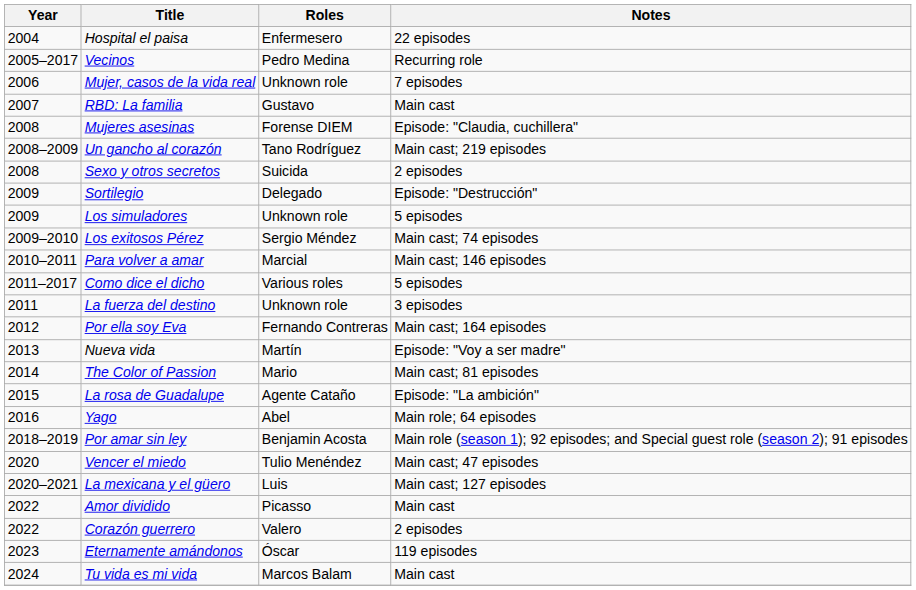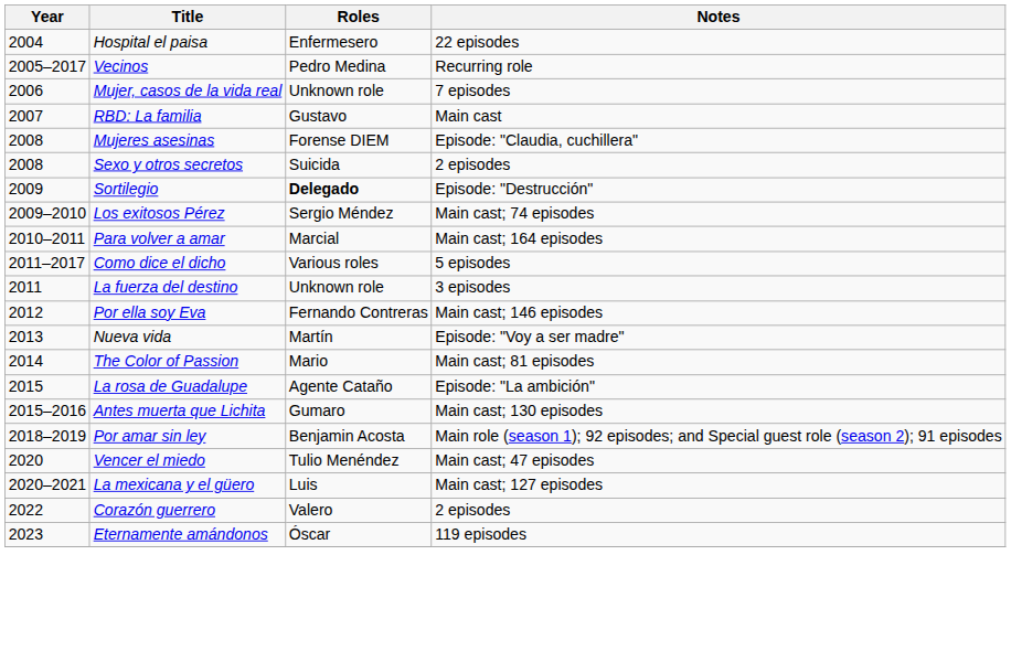 <table class="wikitable sortable">
 <tr>
 <th>Year</th>
 <th>Title</th>
 <th>Roles</th>
 <th>Notes</th>
 </tr>
 <tr>
 <td>2004</td>
 <td><em>Hospital el paisa</em></td>
 <td>Enfermesero</td>
 <td>22 episodes</td>
 </tr>
 <tr>
 <td>2005–2017</td>
 <td><em><a href='#'>Vecinos</a></em></td>
 <td>Pedro Medina</td>
 <td>Recurring role</td>
 </tr>
 <tr>
 <td>2006</td>
 <td><em><a href='#'>Mujer, casos de la vida real</a></em></td>
 <td>Unknown role</td>
 <td>7 episodes</td>
 </tr>
 <tr>
 <td>2007</td>
 <td><em><a href='#'>RBD: La familia</a></em></td>
 <td>Gustavo</td>
 <td>Main cast</td>
 </tr>
 <tr>
 <td>2008</td>
 <td><em><a href='#'>Mujeres asesinas</a></em></td>
 <td>Forense DIEM</td>
 <td>Episode: "Claudia, cuchillera"</td>
 </tr>
 <tr>
-<td>2008–2009</td>
-<td><em><a href='#'>Un gancho al corazón</a></em></td>
-<td>Tano Rodríguez</td>
-<td>Main cast; 219 episodes</td>
-</tr>
-<tr>
 <td>2008</td>
 <td><em><a href='#'>Sexo y otros secretos</a></em></td>
 <td>Suicida</td>
 <td>2 episodes</td>
 </tr>
 <tr>
 <td>2009</td>
 <td><em><a href='#'>Sortilegio</a></em></td>
-<td>Delegado</td>
+<td><strong>Delegado</strong></td>
 <td>Episode: "Destrucción"</td>
-</tr>
-<tr>
-<td>2009</td>
-<td><em><a href='#'>Los simuladores</a></em></td>
-<td>Unknown role</td>
-<td>5 episodes</td>
 </tr>
 <tr>
 <td>2009–2010</td>
 <td><em><a href='#'>Los exitosos Pérez</a></em></td>
 <td>Sergio Méndez</td>
 <td>Main cast; 74 episodes</td>
 </tr>
 <tr>
 <td>2010–2011</td>
 <td><em><a href='#'>Para volver a amar</a></em></td>
 <td>Marcial</td>
-<td>Main cast; 146 episodes</td>
+<td>Main cast; 164 episodes</td>
 </tr>
 <tr>
 <td>2011–2017</td>
 <td><em><a href='#'>Como dice el dicho</a></em></td>
 <td>Various roles</td>
 <td>5 episodes</td>
 </tr>
 <tr>
 <td>2011</td>
 <td><em><a href='#'>La fuerza del destino</a></em></td>
 <td>Unknown role</td>
 <td>3 episodes</td>
 </tr>
 <tr>
 <td>2012</td>
 <td><em><a href='#'>Por ella soy Eva</a></em></td>
 <td>Fernando Contreras</td>
-<td>Main cast; 164 episodes</td>
+<td>Main cast; 146 episodes</td>
 </tr>
 <tr>
 <td>2013</td>
 <td><em>Nueva vida</em></td>
 <td>Martín</td>
 <td>Episode: "Voy a ser madre"</td>
 </tr>
 <tr>
 <td>2014</td>
 <td><em><a href='#'>The Color of Passion</a></em></td>
 <td>Mario</td>
 <td>Main cast; 81 episodes</td>
 </tr>
 <tr>
 <td>2015</td>
 <td><em><a href='#'>La rosa de Guadalupe</a></em></td>
 <td>Agente Cataño</td>
 <td>Episode: "La ambición"</td>
 </tr>
 <tr>
-<td>2016</td>
-<td><em><a href='#'>Yago</a></em></td>
-<td>Abel</td>
-<td>Main role; 64 episodes</td>
+<td>2015–2016</td>
+<td><em><a href='#'>Antes muerta que Lichita</a></em></td>
+<td>Gumaro</td>
+<td>Main cast; 130 episodes</td>
 </tr>
 <tr>
 <td>2018–2019</td>
 <td><em><a href='#'>Por amar sin ley</a></em></td>
 <td>Benjamin Acosta</td>
 <td>Main role (<a href='#'>season 1</a>); 92 episodes; and Special guest role (<a href='#'>season 2</a>); 91 episodes</td>
 </tr>
 <tr>
 <td>2020</td>
 <td><em><a href='#'>Vencer el miedo</a></em></td>
 <td>Tulio Menéndez</td>
 <td>Main cast; 47 episodes</td>
 </tr>
 <tr>
 <td>2020–2021</td>
 <td><em><a href='#'>La mexicana y el  güero</a></em></td>
 <td>Luis</td>
 <td>Main cast; 127 episodes</td>
 </tr>
 <tr>
 <td>2022</td>
-<td><em><a href='#'>Amor dividido</a></em></td>
-<td>Picasso</td>
-<td>Main cast</td>
-</tr>
-<tr>
-<td>2022</td>
 <td><em><a href='#'>Corazón guerrero</a></em></td>
 <td>Valero</td>
 <td>2 episodes</td>
 </tr>
 <tr>
 <td>2023</td>
 <td><em><a href='#'>Eternamente amándonos</a></em></td>
 <td>Óscar</td>
 <td>119 episodes</td>
 </tr>
 <tr>
-<td>2024</td>
-<td><em><a href='#'>Tu vida es mi vida</a></em></td>
-<td>Marcos Balam</td>
-<td>Main cast</td>
-</tr>
-<tr>
 </tr>
 </table>
